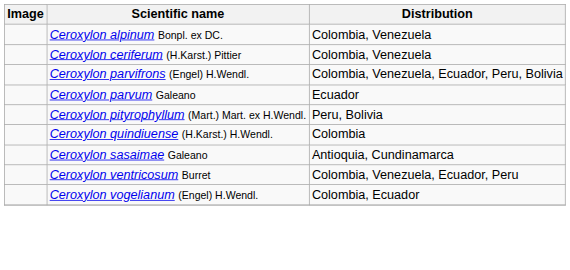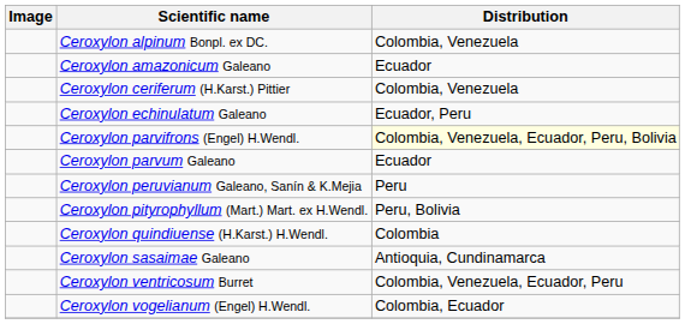 <table class="wikitable">
 <tr>
 <th>Image</th>
 <th>Scientific name</th>
 <th>Distribution</th>
 </tr>
 <tr>
 <td></td>
 <td><em><a href='#'>Ceroxylon alpinum</a></em> <small>Bonpl. ex DC.</small></td>
 <td>Colombia, Venezuela</td>
 </tr>
 <tr>
 <td></td>
+<td><em><a href='#'>Ceroxylon amazonicum</a></em> <small>Galeano</small></td>
+<td>Ecuador</td>
+</tr>
+<tr>
+<td></td>
 <td><em><a href='#'>Ceroxylon ceriferum</a></em> <small>(H.Karst.) Pittier</small></td>
 <td>Colombia, Venezuela</td>
 </tr>
 <tr>
 <td></td>
+<td><em><a href='#'>Ceroxylon echinulatum</a></em> <small>Galeano</small></td>
+<td>Ecuador, Peru</td>
+</tr>
+<tr>
+<td></td>
 <td><em><a href='#'>Ceroxylon parvifrons</a></em> <small>(Engel) H.Wendl.</small></td>
-<td>Colombia, Venezuela, Ecuador, Peru, Bolivia</td>
+<td style="background: lightyellow;">Colombia, Venezuela, Ecuador, Peru, Bolivia</td>
 </tr>
 <tr>
 <td></td>
 <td><em><a href='#'>Ceroxylon parvum</a></em> <small>Galeano</small></td>
 <td>Ecuador</td>
+</tr>
+<tr>
+<td></td>
+<td><em><a href='#'>Ceroxylon peruvianum</a></em> <small>Galeano, Sanín & K.Mejia</small></td>
+<td>Peru</td>
 </tr>
 <tr>
 <td></td>
 <td><em><a href='#'>Ceroxylon pityrophyllum</a></em> <small>(Mart.) Mart. ex H.Wendl.</small></td>
 <td>Peru, Bolivia</td>
 </tr>
 <tr>
 <td></td>
 <td><em><a href='#'>Ceroxylon quindiuense</a></em> <small>(H.Karst.) H.Wendl.</small></td>
 <td>Colombia</td>
 </tr>
 <tr>
 <td></td>
 <td><em><a href='#'>Ceroxylon sasaimae</a></em> <small>Galeano</small></td>
 <td>Antioquia, Cundinamarca</td>
 </tr>
 <tr>
 <td></td>
 <td><em><a href='#'>Ceroxylon ventricosum</a></em> <small>Burret</small></td>
 <td>Colombia, Venezuela, Ecuador, Peru</td>
 </tr>
 <tr>
 <td></td>
 <td><em><a href='#'>Ceroxylon vogelianum</a></em> <small>(Engel) H.Wendl.</small></td>
 <td>Colombia, Ecuador</td>
 </tr>
 <tr>
 </tr>
 </table>
